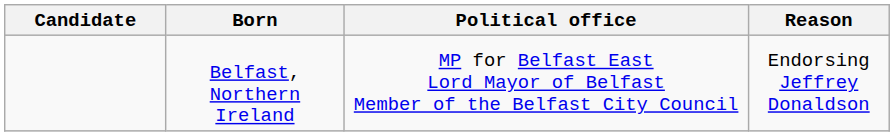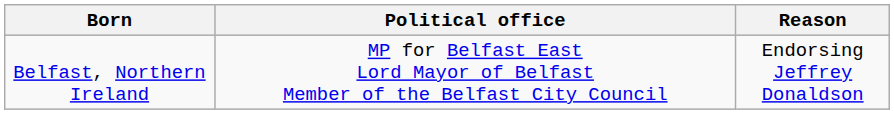 <table class="wikitable sortable" style="text-align:center">
 <tr>
-<th scope="col" style="width: 120px;">Candidate</th>
 <th scope="col" style="width: 140px;">Born</th>
 <th scope="col" style="width: 360px;">Political office</th>
 <th scope="col" style="width: 100px;">Reason</th>
 </tr>
 <tr>
-<td><br></td>
 <td><br><a href='#'>Belfast</a>, <a href='#'>Northern Ireland</a></td>
 <td><a href='#'>MP</a> for <a href='#'>Belfast East</a>  <br> <a href='#'>Lord Mayor of Belfast</a>  <br> <a href='#'>Member of the Belfast City Council</a> </td>
 <td>Endorsing <a href='#'>Jeffrey Donaldson</a></td>
 </tr>
 </table>
